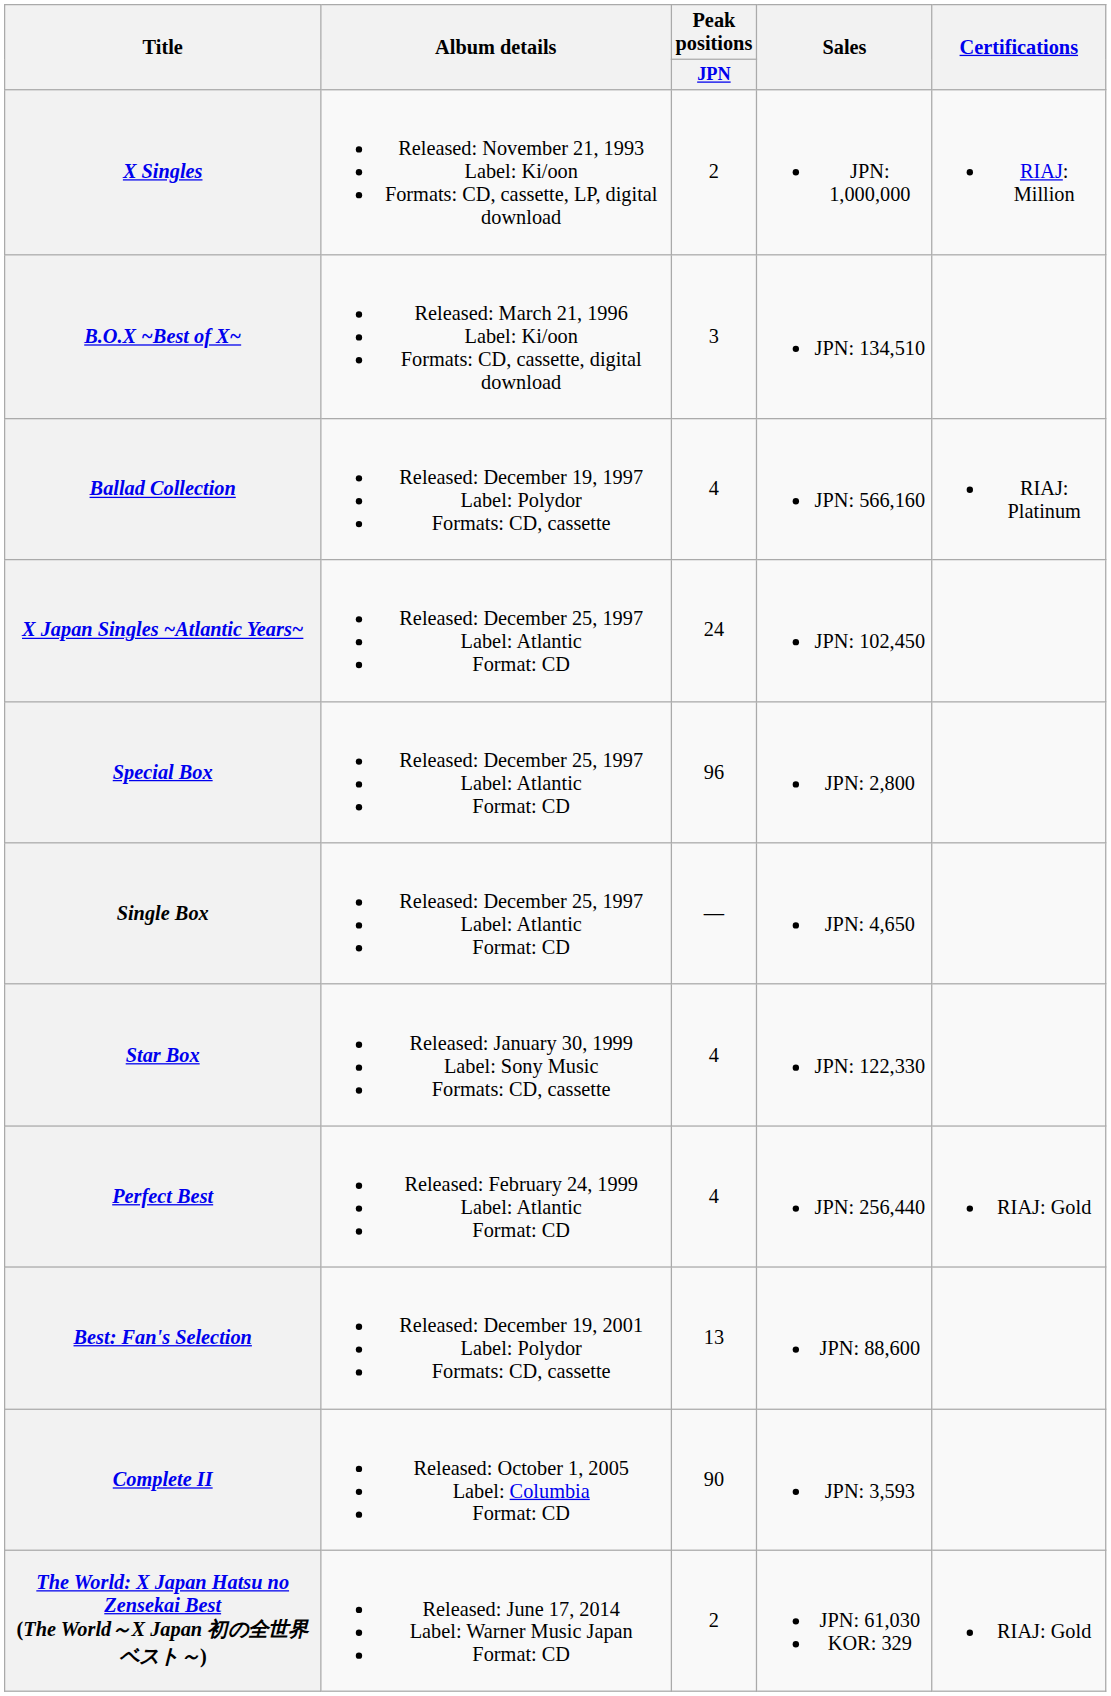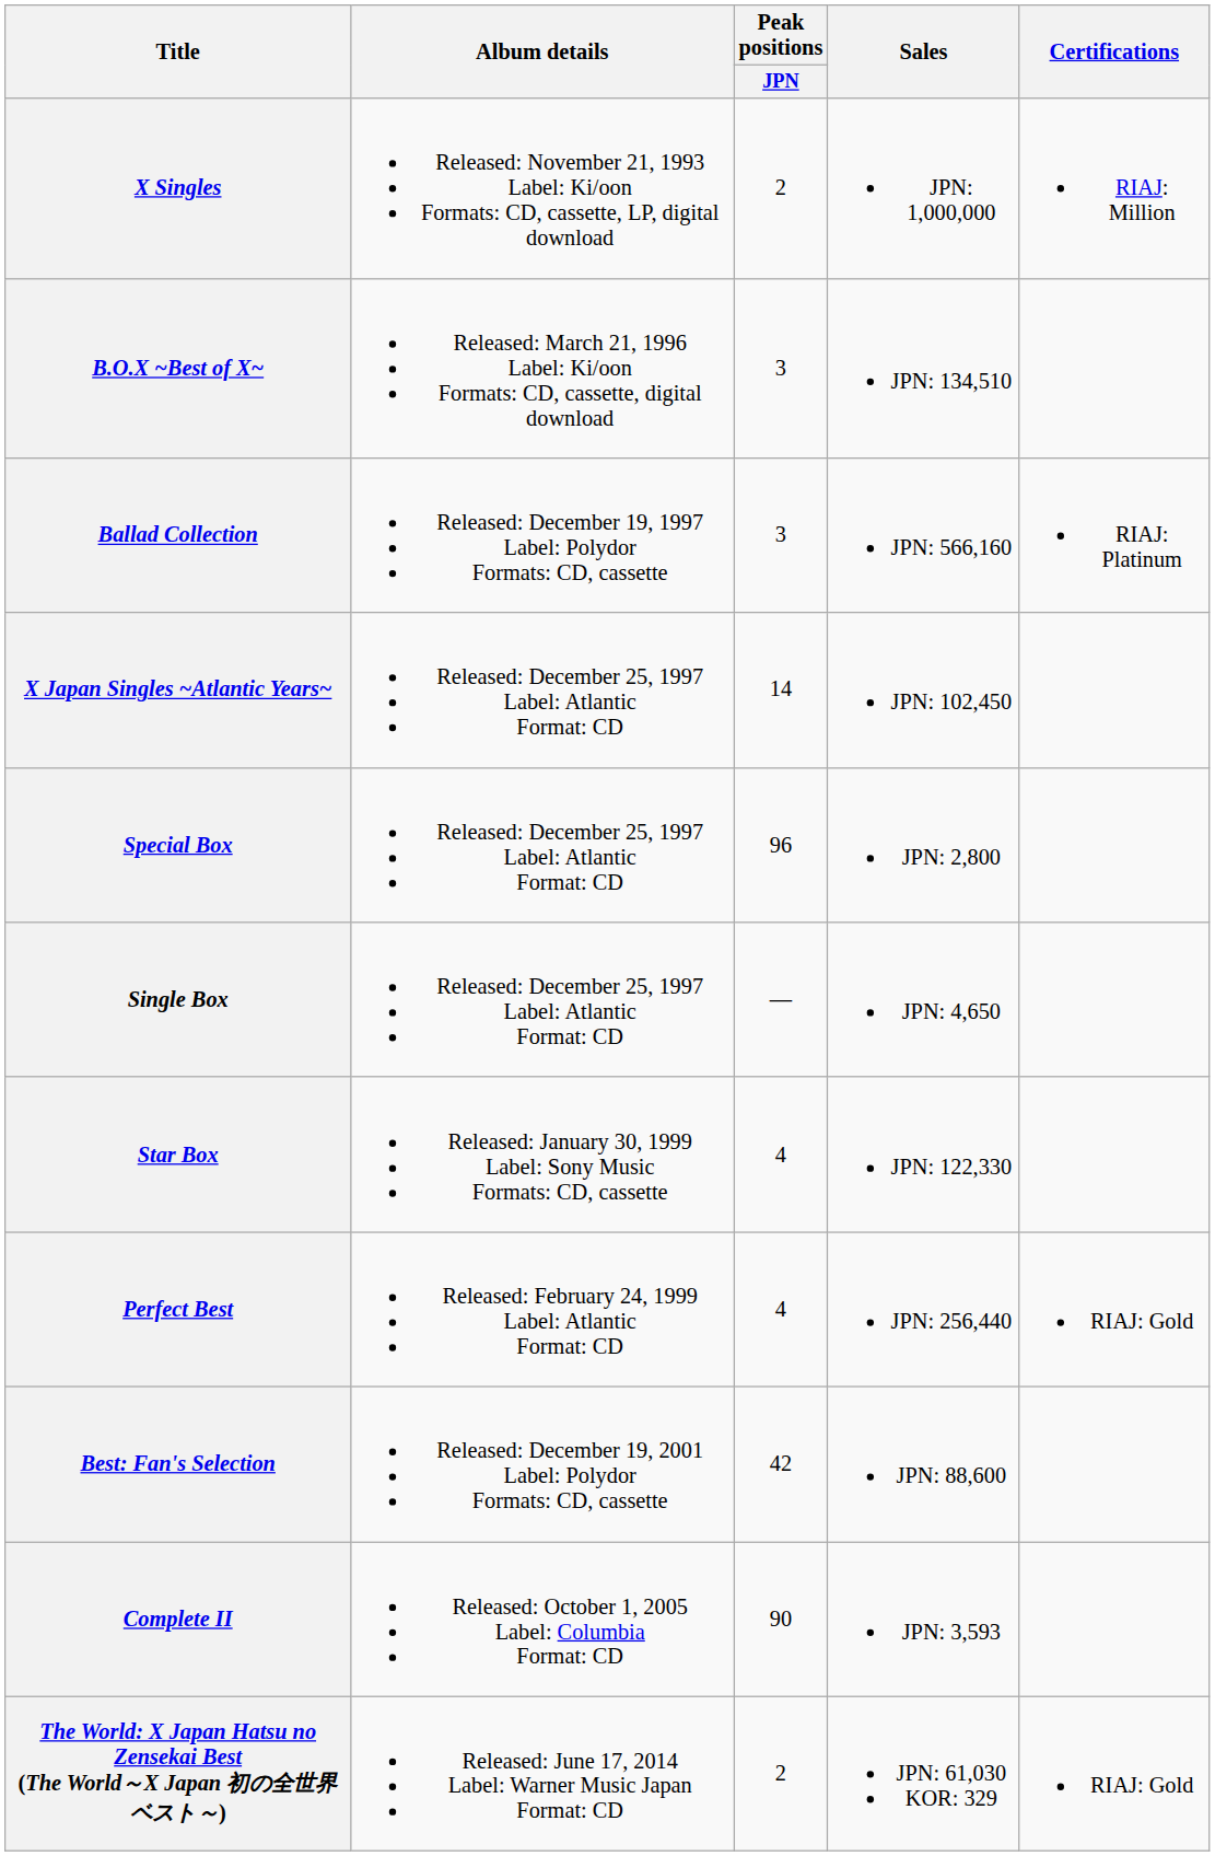 <table class="wikitable plainrowheaders" style="text-align:center;">
 <tr>
 <th rowspan="2" scope="col">Title</th>
 <th rowspan="2" scope="col">Album details</th>
 <th scope="col">Peak positions</th>
 <th rowspan="2" scope="col">Sales</th>
 <th rowspan="2" scope="col"><a href='#'>Certifications</a></th>
 </tr>
 <tr>
 <th scope="col" style="width:3em;font-size:90%;"><a href='#'>JPN</a><br></th>
 </tr>
 <tr>
 <th scope="row"><em><a href='#'>X Singles</a></em></th>
 <td><br><ul><li>Released: November 21, 1993</li><li>Label: Ki/oon</li><li>Formats: CD, cassette, LP, digital download</li></ul></td>
 <td align="center">2</td>
 <td><br><ul><li>JPN: 1,000,000</li></ul></td>
 <td><br><ul><li><a href='#'>RIAJ</a>: Million</li></ul></td>
 </tr>
 <tr>
 <th scope="row"><em><a href='#'>B.O.X ~Best of X~</a></em></th>
 <td><br><ul><li>Released: March 21, 1996</li><li>Label: Ki/oon</li><li>Formats: CD, cassette, digital download</li></ul></td>
 <td align="center">3</td>
 <td><br><ul><li>JPN: 134,510</li></ul></td>
 <td></td>
 </tr>
 <tr>
 <th scope="row"><em><a href='#'>Ballad Collection</a></em></th>
 <td><br><ul><li>Released: December 19, 1997</li><li>Label: Polydor</li><li>Formats: CD, cassette</li></ul></td>
-<td align="center">4</td>
+<td align="center">3</td>
 <td><br><ul><li>JPN: 566,160</li></ul></td>
 <td><br><ul><li>RIAJ: Platinum</li></ul></td>
 </tr>
 <tr>
 <th scope="row"><em><a href='#'>X Japan Singles ~Atlantic Years~</a></em></th>
 <td><br><ul><li>Released: December 25, 1997</li><li>Label: Atlantic</li><li>Format: CD</li></ul></td>
-<td align="center">24</td>
+<td align="center">14</td>
 <td><br><ul><li>JPN: 102,450</li></ul></td>
 <td></td>
 </tr>
 <tr>
 <th scope="row"><em><a href='#'>Special Box</a></em></th>
 <td><br><ul><li>Released: December 25, 1997</li><li>Label: Atlantic</li><li>Format: CD</li></ul></td>
 <td align="center">96</td>
 <td><br><ul><li>JPN: 2,800</li></ul></td>
 <td></td>
 </tr>
 <tr>
 <th scope="row"><em>Single Box</em></th>
 <td><br><ul><li>Released: December 25, 1997</li><li>Label: Atlantic</li><li>Format: CD</li></ul></td>
 <td align="center">—</td>
 <td><br><ul><li>JPN: 4,650</li></ul></td>
 <td></td>
 </tr>
 <tr>
 <th scope="row"><em><a href='#'>Star Box</a></em></th>
 <td><br><ul><li>Released: January 30, 1999</li><li>Label: Sony Music</li><li>Formats: CD, cassette</li></ul></td>
 <td align="center">4</td>
 <td><br><ul><li>JPN: 122,330</li></ul></td>
 <td></td>
 </tr>
 <tr>
 <th scope="row"><em><a href='#'>Perfect Best</a></em></th>
 <td><br><ul><li>Released: February 24, 1999</li><li>Label: Atlantic</li><li>Format: CD</li></ul></td>
 <td align="center">4</td>
 <td><br><ul><li>JPN: 256,440</li></ul></td>
 <td><br><ul><li>RIAJ: Gold</li></ul></td>
 </tr>
 <tr>
 <th scope="row"><em><a href='#'>Best: Fan's Selection</a></em></th>
 <td><br><ul><li>Released: December 19, 2001</li><li>Label: Polydor</li><li>Formats: CD, cassette</li></ul></td>
-<td align="center">13</td>
+<td align="center">42</td>
 <td><br><ul><li>JPN: 88,600</li></ul></td>
 <td></td>
 </tr>
 <tr>
 <th scope="row"><em><a href='#'>Complete II</a></em></th>
 <td><br><ul><li>Released: October 1, 2005</li><li>Label: <a href='#'>Columbia</a></li><li>Format: CD</li></ul></td>
 <td align="center">90</td>
 <td><br><ul><li>JPN: 3,593</li></ul></td>
 <td></td>
 </tr>
 <tr>
 <th scope="row"><em><a href='#'>The World: X Japan Hatsu no Zensekai Best</a></em> <br>(<em>The World～X Japan 初の全世界ベスト～</em>)</th>
 <td><br><ul><li>Released: June 17, 2014</li><li>Label: Warner Music Japan</li><li>Format: CD</li></ul></td>
 <td align="center">2</td>
 <td><br><ul><li>JPN: 61,030</li><li>KOR: 329</li></ul></td>
 <td><br><ul><li>RIAJ: Gold</li></ul></td>
 </tr>
 </table>
